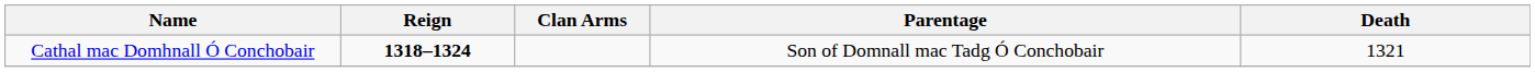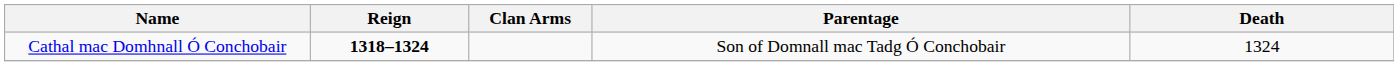 <table style="text-align:center; width:100%" class="wikitable">
 <tr>
 <th style="width:22%">Name</th>
 <th>Reign</th>
 <th style="width:105px">Clan Arms</th>
 <th>Parentage</th>
 <th style="width:19%">Death</th>
 </tr>
 <tr>
 <td><a href='#'>Cathal mac Domhnall Ó Conchobair</a></td>
 <td><strong>1318–1324</strong></td>
 <td></td>
 <td>Son of Domnall mac Tadg Ó Conchobair</td>
-<td>1321</td>
+<td>1324</td>
 </tr>
 <tr>
 </tr>
 </table>
